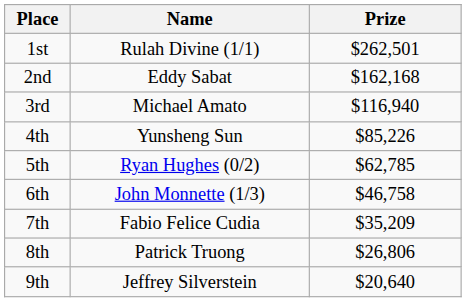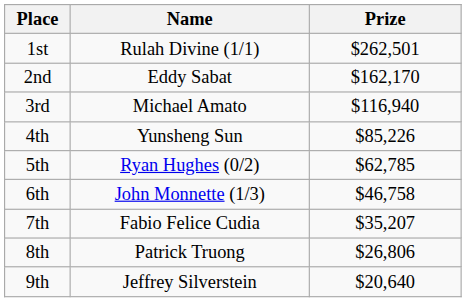 <table class="wikitable">
 <tr>
 <th width="50">Place</th>
 <th width="200">Name</th>
 <th width="125">Prize</th>
 </tr>
 <tr>
 <td align = "center">1st</td>
 <td align = "center">Rulah Divine (1/1)</td>
 <td align = "center">$262,501</td>
 </tr>
 <tr>
 <td align = "center">2nd</td>
 <td align = "center">Eddy Sabat</td>
-<td align = "center">$162,168</td>
+<td align = "center">$162,170</td>
 </tr>
 <tr>
 <td align = "center">3rd</td>
 <td align = "center">Michael Amato</td>
 <td align = "center">$116,940</td>
 </tr>
 <tr>
 <td align = "center">4th</td>
 <td align = "center">Yunsheng Sun</td>
 <td align = "center">$85,226</td>
 </tr>
 <tr>
 <td align = "center">5th</td>
 <td align = "center"><a href='#'>Ryan Hughes</a> (0/2)</td>
 <td align = "center">$62,785</td>
 </tr>
 <tr>
 <td align = "center">6th</td>
 <td align = "center"><a href='#'>John Monnette</a> (1/3)</td>
 <td align = "center">$46,758</td>
 </tr>
 <tr>
 <td align = "center">7th</td>
 <td align = "center">Fabio Felice Cudia</td>
-<td align = "center">$35,209</td>
+<td align = "center">$35,207</td>
 </tr>
 <tr>
 <td align = "center">8th</td>
 <td align = "center">Patrick Truong</td>
 <td align = "center">$26,806</td>
 </tr>
 <tr>
 <td align = "center">9th</td>
 <td align = "center">Jeffrey Silverstein</td>
 <td align = "center">$20,640</td>
 </tr>
 </table>
